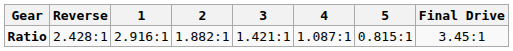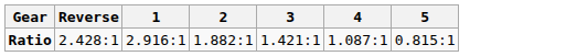 <table class=wikitable style="text-align: center;">
 <tr>
 <th>Gear</th>
 <th>Reverse</th>
 <th>1</th>
 <th>2</th>
 <th>3</th>
 <th>4</th>
 <th>5</th>
-<th>Final Drive</th>
 </tr>
 <tr>
 <td><strong>Ratio</strong></td>
 <td>2.428:1</td>
 <td>2.916:1</td>
 <td>1.882:1</td>
 <td>1.421:1</td>
 <td>1.087:1</td>
 <td>0.815:1</td>
-<td>3.45:1</td>
 </tr>
 </table>
